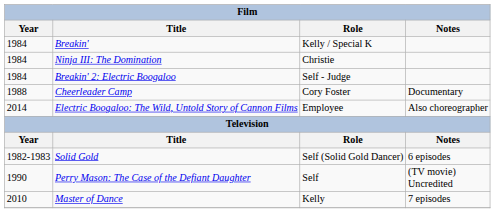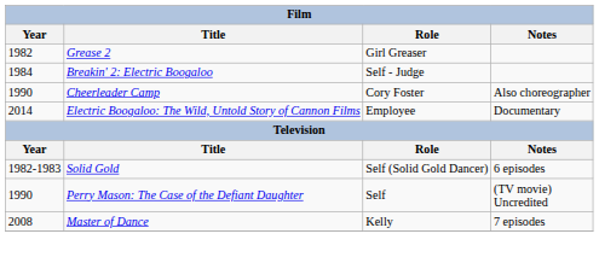 <table class="wikitable" style="font-size: 100%;">
 <tr>
 <th colspan="4" style="background: LightSteelBlue;">Film</th>
 </tr>
 <tr>
 <th>Year</th>
 <th>Title</th>
 <th>Role</th>
 <th>Notes</th>
 </tr>
 <tr>
-<td>1984</td>
-<td><em><a href='#'>Breakin'</a></em></td>
-<td>Kelly / Special K</td>
-<td></td>
-</tr>
-<tr>
-<td>1984</td>
-<td><em><a href='#'>Ninja III: The Domination</a></em></td>
-<td>Christie</td>
+<td>1982</td>
+<td><em><a href='#'>Grease 2</a></em></td>
+<td>Girl Greaser</td>
 <td></td>
 </tr>
 <tr>
 <td>1984</td>
 <td><em><a href='#'>Breakin' 2: Electric Boogaloo</a></em></td>
 <td>Self - Judge</td>
 <td></td>
 </tr>
 <tr>
-<td>1988</td>
+<td>1990</td>
 <td><em><a href='#'>Cheerleader Camp</a></em></td>
 <td>Cory Foster</td>
-<td>Documentary</td>
+<td>Also choreographer</td>
 </tr>
 <tr>
 <td>2014</td>
 <td><em><a href='#'>Electric Boogaloo: The Wild, Untold Story of Cannon Films</a></em></td>
 <td>Employee</td>
-<td>Also choreographer</td>
+<td>Documentary</td>
 </tr>
 <tr>
 <th colspan="4" style="background: LightSteelBlue;">Television</th>
 </tr>
 <tr>
 <th>Year</th>
 <th>Title</th>
 <th>Role</th>
 <th>Notes</th>
 </tr>
 <tr>
 <td>1982-1983</td>
 <td><em><a href='#'>Solid Gold</a></em></td>
 <td>Self (Solid Gold Dancer)</td>
 <td>6 episodes</td>
 </tr>
 <tr>
 <td>1990</td>
 <td><em><a href='#'>Perry Mason: The Case of the Defiant Daughter</a></em></td>
 <td>Self</td>
 <td>(TV movie)<br>Uncredited</td>
 </tr>
 <tr>
-<td>2010</td>
+<td>2008</td>
 <td><em><a href='#'>Master of Dance</a></em></td>
 <td>Kelly</td>
 <td>7 episodes</td>
 </tr>
 <tr>
 </tr>
 </table>
